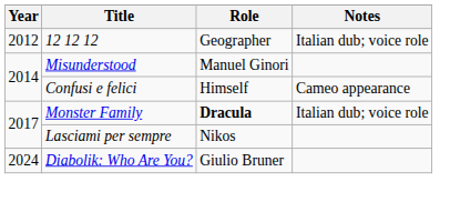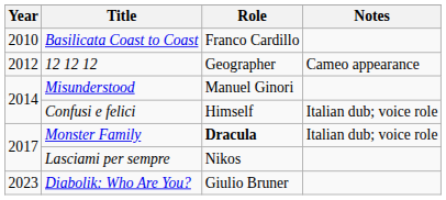 <table class="wikitable">
 <tr>
 </tr>
 <tr>
 <th>Year</th>
 <th>Title</th>
 <th>Role</th>
 <th>Notes</th>
 </tr>
 <tr>
+<td>2010</td>
+<td><em><a href='#'>Basilicata Coast to Coast</a></em></td>
+<td>Franco Cardillo</td>
+<td></td>
+</tr>
+<tr>
 <td>2012</td>
 <td><em>12 12 12</em></td>
 <td>Geographer</td>
-<td>Italian dub; voice role</td>
+<td>Cameo appearance</td>
 </tr>
 <tr>
 <td rowspan="2">2014</td>
 <td><em><a href='#'>Misunderstood</a></em></td>
 <td>Manuel Ginori</td>
 <td></td>
 </tr>
 <tr>
 <td><em>Confusi e felici</em></td>
 <td>Himself</td>
-<td>Cameo appearance</td>
+<td>Italian dub; voice role</td>
 </tr>
 <tr>
 <td rowspan="2">2017</td>
 <td><em><a href='#'>Monster Family</a></em></td>
 <td><strong>Dracula</strong></td>
 <td>Italian dub; voice role</td>
 </tr>
 <tr>
 <td><em>Lasciami per sempre</em></td>
 <td>Nikos</td>
 <td></td>
 </tr>
 <tr>
-<td>2024</td>
+<td>2023</td>
 <td><em><a href='#'>Diabolik: Who Are You?</a></em></td>
 <td>Giulio Bruner</td>
 <td></td>
 </tr>
 </table>
